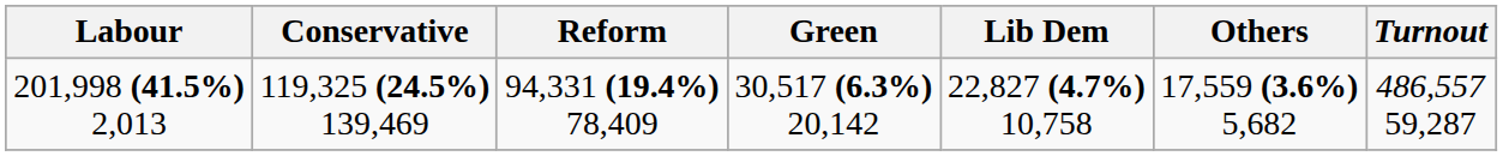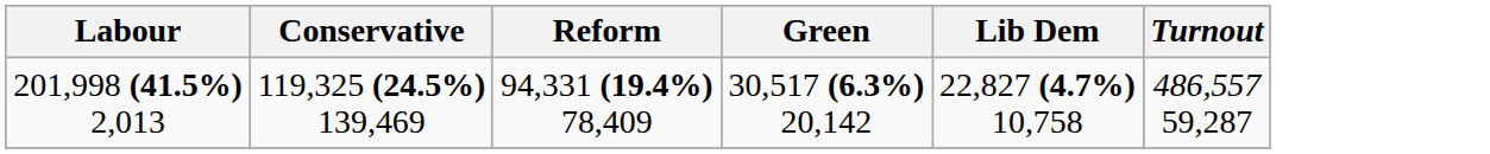 <table class="wikitable" style=text-align:center>
 <tr>
 <th>Labour</th>
 <th>Conservative</th>
 <th>Reform</th>
 <th>Green</th>
 <th>Lib Dem</th>
-<th>Others</th>
 <th><em>Turnout</em></th>
 </tr>
 <tr class="nowrap"|>
 <td>201,998 <strong>(41.5%)</strong><br>2,013</td>
 <td>119,325 <strong>(24.5%)</strong><br>139,469</td>
 <td>94,331 <strong>(19.4%)</strong><br>78,409</td>
 <td>30,517 <strong>(6.3%)</strong><br>20,142</td>
 <td>22,827 <strong>(4.7%)</strong><br>10,758</td>
-<td>17,559 <strong>(3.6%)</strong><br>5,682</td>
 <td><em>486,557</em><br>59,287</td>
 </tr>
 </table>
